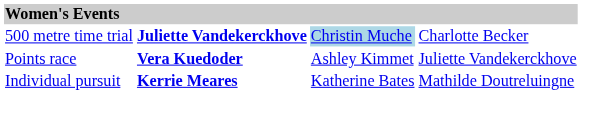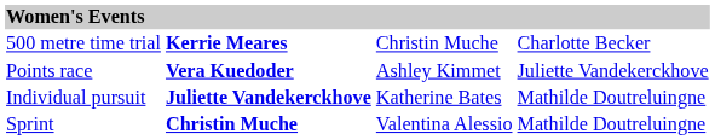 <table>
 <tr bgcolor="#cccccc">
 <td colspan=4><strong>Women's Events</strong></td>
 </tr>
 <tr>
 <td><a href='#'>500 metre time trial</a> <br></td>
-<td><strong><a href='#'>Juliette Vandekerckhove</a><br><small></small></strong></td>
-<td style="background: lightblue;"><a href='#'>Christin Muche</a><br><small></small></td>
+<td><strong><a href='#'>Kerrie Meares</a><br><small></small></strong></td>
+<td><a href='#'>Christin Muche</a><br><small></small></td>
 <td><a href='#'>Charlotte Becker</a><br><small></small></td>
 </tr>
 <tr>
 <td><a href='#'>Points race</a> <br></td>
 <td><strong><a href='#'>Vera Kuedoder</a><br><small></small></strong></td>
 <td><a href='#'>Ashley Kimmet</a><br><small></small></td>
 <td><a href='#'>Juliette Vandekerckhove</a><br><small></small></td>
 </tr>
 <tr>
 <td><a href='#'>Individual pursuit</a> <br></td>
-<td><strong><a href='#'>Kerrie Meares</a><br><small></small></strong></td>
+<td><strong><a href='#'>Juliette Vandekerckhove</a><br><small></small></strong></td>
 <td><a href='#'>Katherine Bates</a><br><small></small></td>
 <td><a href='#'>Mathilde Doutreluingne</a><br><small></small></td>
 </tr>
+<tr>
+<td><a href='#'>Sprint</a> <br></td>
+<td><strong><a href='#'>Christin Muche</a><br><small></small></strong></td>
+<td><a href='#'>Valentina Alessio</a><br><small></small></td>
+<td><a href='#'>Mathilde Doutreluingne</a><br><small></small></td>
+</tr>
 </table>
